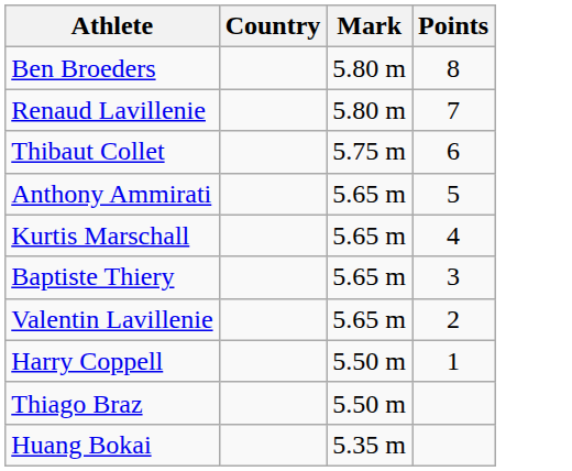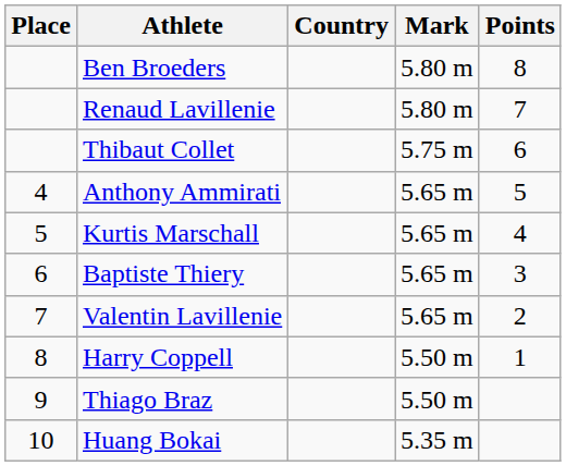 <table class="wikitable">
 <tr>
+<th>Place</th>
 <th>Athlete</th>
 <th>Country</th>
 <th>Mark</th>
 <th>Points</th>
 </tr>
 <tr>
+<td align=center></td>
 <td><a href='#'>Ben Broeders</a></td>
 <td></td>
 <td>5.80 m</td>
 <td align=center>8</td>
 </tr>
 <tr>
+<td align=center></td>
 <td><a href='#'>Renaud Lavillenie</a></td>
 <td></td>
 <td>5.80 m</td>
 <td align=center>7</td>
 </tr>
 <tr>
+<td align=center></td>
 <td><a href='#'>Thibaut Collet</a></td>
 <td></td>
 <td>5.75 m</td>
 <td align=center>6</td>
 </tr>
 <tr>
+<td align=center>4</td>
 <td><a href='#'>Anthony Ammirati</a></td>
 <td></td>
 <td>5.65 m</td>
 <td align=center>5</td>
 </tr>
 <tr>
+<td align=center>5</td>
 <td><a href='#'>Kurtis Marschall</a></td>
 <td></td>
 <td>5.65 m</td>
 <td align=center>4</td>
 </tr>
 <tr>
+<td align=center>6</td>
 <td><a href='#'>Baptiste Thiery</a></td>
 <td></td>
 <td>5.65 m</td>
 <td align=center>3</td>
 </tr>
 <tr>
+<td align=center>7</td>
 <td><a href='#'>Valentin Lavillenie</a></td>
 <td></td>
 <td>5.65 m</td>
 <td align=center>2</td>
 </tr>
 <tr>
+<td align=center>8</td>
 <td><a href='#'>Harry Coppell</a></td>
 <td></td>
 <td>5.50 m</td>
 <td align=center>1</td>
 </tr>
 <tr>
+<td align=center>9</td>
 <td><a href='#'>Thiago Braz</a></td>
 <td></td>
 <td>5.50 m</td>
 <td align=center></td>
 </tr>
 <tr>
+<td align=center>10</td>
 <td><a href='#'>Huang Bokai</a></td>
 <td></td>
 <td>5.35 m</td>
 <td align=center></td>
 </tr>
 </table>
